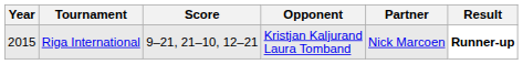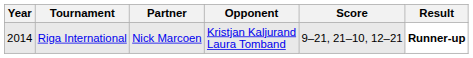 <table class="sortable wikitable" style="font-size: 90%;">
 <tr>
 <th>Year</th>
 <th>Tournament</th>
+<th>Partner</th>
+<th>Opponent</th>
 <th>Score</th>
-<th>Opponent</th>
-<th>Partner</th>
 <th>Result</th>
 </tr>
 <tr style="background:#E9E9E9">
-<td align="center">2015</td>
+<td align="center">2014</td>
 <td align="left"><a href='#'>Riga International</a></td>
+<td align="left"> <a href='#'>Nick Marcoen</a></td>
+<td align="left"> <a href='#'>Kristjan Kaljurand</a><br> <a href='#'>Laura Tomband</a></td>
 <td align="left">9–21, 21–10, 12–21</td>
-<td align="left"> <a href='#'>Kristjan Kaljurand</a><br> <a href='#'>Laura Tomband</a></td>
-<td align="left"> <a href='#'>Nick Marcoen</a></td>
 <td style="text-align:left; background:white"> <strong>Runner-up</strong></td>
 </tr>
 </table>
